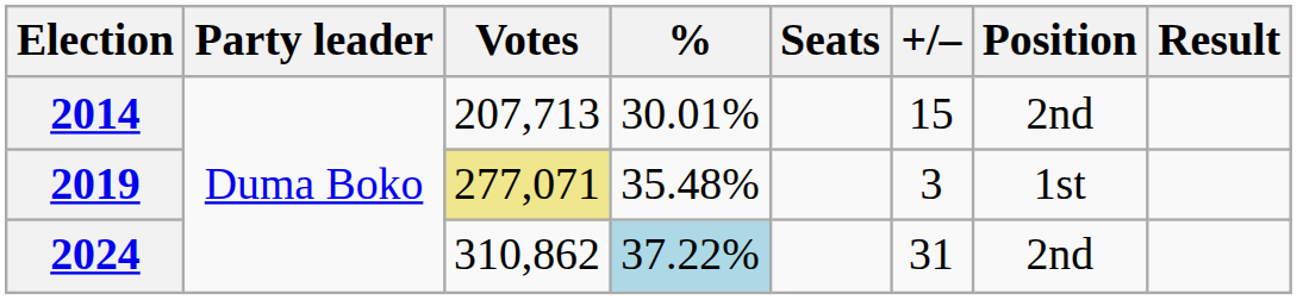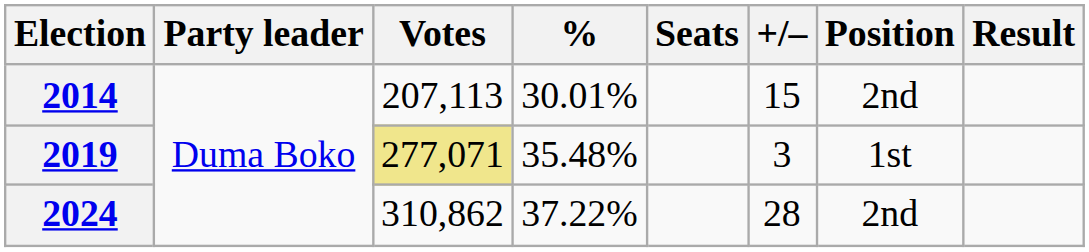 <table class="wikitable" style="text-align:center">
 <tr>
 <th>Election</th>
 <th>Party leader</th>
 <th>Votes</th>
 <th>%</th>
 <th>Seats</th>
 <th>+/–</th>
 <th>Position</th>
 <th>Result</th>
 </tr>
 <tr>
 <th><a href='#'>2014</a></th>
 <td rowspan="3"><a href='#'>Duma Boko</a></td>
-<td>207,713</td>
+<td>207,113</td>
 <td>30.01%</td>
 <td></td>
 <td> 15</td>
 <td> 2nd</td>
 <td></td>
 </tr>
 <tr>
 <th><a href='#'>2019</a></th>
 <td style="background: khaki;">277,071</td>
 <td>35.48%</td>
 <td></td>
 <td> 3</td>
 <td> 1st</td>
 <td></td>
 </tr>
 <tr>
 <th><a href='#'>2024</a></th>
 <td>310,862</td>
-<td style="background: lightblue;">37.22%</td>
+<td>37.22%</td>
 <td></td>
-<td> 31</td>
+<td> 28</td>
 <td> 2nd</td>
 <td></td>
 </tr>
 </table>
